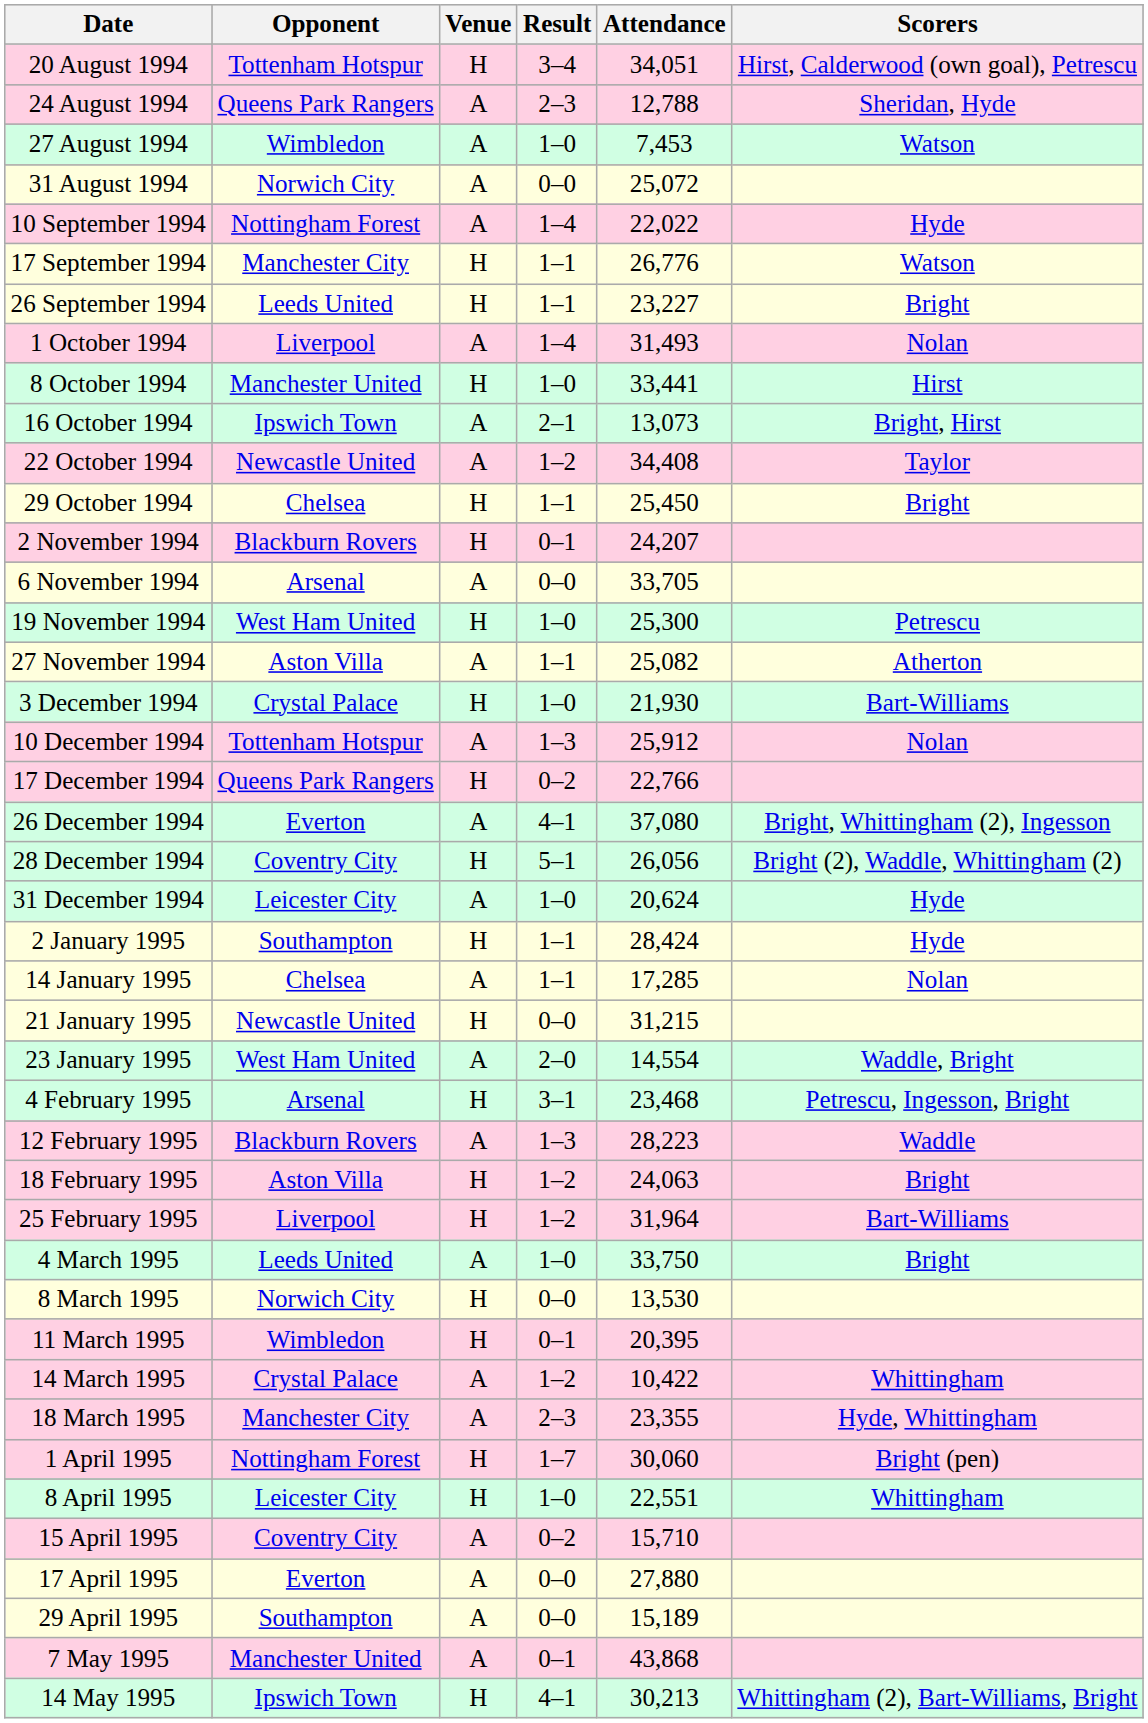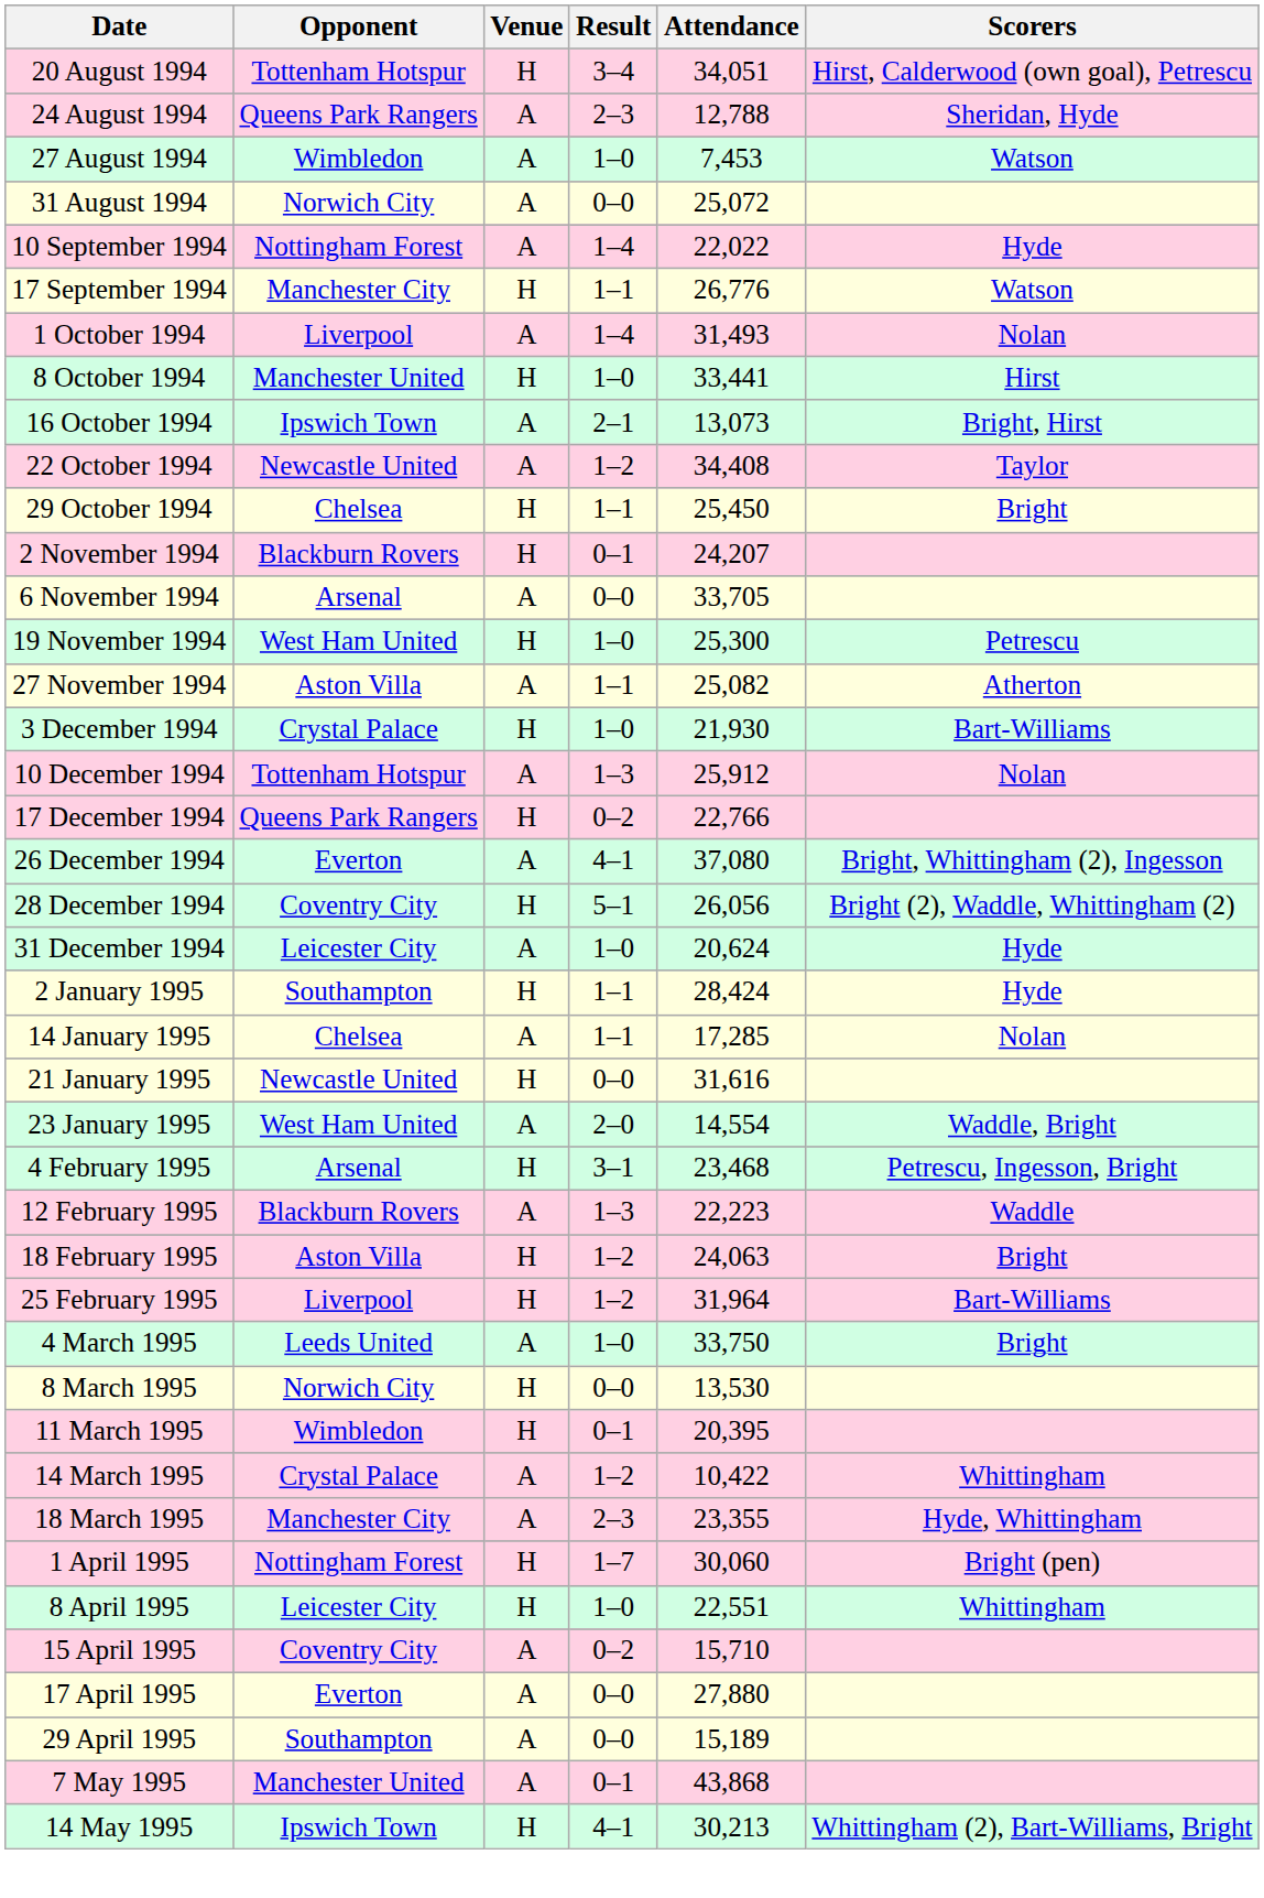 <table class="wikitable sortable" style="font-size:100%; text-align:center">
 <tr>
 <th>Date</th>
 <th>Opponent</th>
 <th>Venue</th>
 <th>Result</th>
 <th>Attendance</th>
 <th>Scorers</th>
 </tr>
 <tr style="background-color: #ffd0e3;">
 <td>20 August 1994</td>
 <td><a href='#'>Tottenham Hotspur</a></td>
 <td>H</td>
 <td>3–4</td>
 <td>34,051</td>
 <td><a href='#'>Hirst</a>, <a href='#'>Calderwood</a> (own goal), <a href='#'>Petrescu</a></td>
 </tr>
 <tr style="background-color: #ffd0e3;">
 <td>24 August 1994</td>
 <td><a href='#'>Queens Park Rangers</a></td>
 <td>A</td>
 <td>2–3</td>
 <td>12,788</td>
 <td><a href='#'>Sheridan</a>, <a href='#'>Hyde</a></td>
 </tr>
 <tr style="background-color: #d0ffe3;">
 <td>27 August 1994</td>
 <td><a href='#'>Wimbledon</a></td>
 <td>A</td>
 <td>1–0</td>
 <td>7,453</td>
 <td><a href='#'>Watson</a></td>
 </tr>
 <tr style="background-color: #ffffdd;">
 <td>31 August 1994</td>
 <td><a href='#'>Norwich City</a></td>
 <td>A</td>
 <td>0–0</td>
 <td>25,072</td>
 <td></td>
 </tr>
 <tr style="background-color: #ffd0e3;">
 <td>10 September 1994</td>
 <td><a href='#'>Nottingham Forest</a></td>
 <td>A</td>
 <td>1–4</td>
 <td>22,022</td>
 <td><a href='#'>Hyde</a></td>
 </tr>
 <tr style="background-color: #ffffdd;">
 <td>17 September 1994</td>
 <td><a href='#'>Manchester City</a></td>
 <td>H</td>
 <td>1–1</td>
 <td>26,776</td>
 <td><a href='#'>Watson</a></td>
-</tr>
-<tr style="background-color: #ffffdd;">
-<td>26 September 1994</td>
-<td><a href='#'>Leeds United</a></td>
-<td>H</td>
-<td>1–1</td>
-<td>23,227</td>
-<td><a href='#'>Bright</a></td>
 </tr>
 <tr style="background-color: #ffd0e3;">
 <td>1 October 1994</td>
 <td><a href='#'>Liverpool</a></td>
 <td>A</td>
 <td>1–4</td>
 <td>31,493</td>
 <td><a href='#'>Nolan</a></td>
 </tr>
 <tr style="background-color: #d0ffe3;">
 <td>8 October 1994</td>
 <td><a href='#'>Manchester United</a></td>
 <td>H</td>
 <td>1–0</td>
 <td>33,441</td>
 <td><a href='#'>Hirst</a></td>
 </tr>
 <tr style="background-color: #d0ffe3;">
 <td>16 October 1994</td>
 <td><a href='#'>Ipswich Town</a></td>
 <td>A</td>
 <td>2–1</td>
 <td>13,073</td>
 <td><a href='#'>Bright</a>, <a href='#'>Hirst</a></td>
 </tr>
 <tr style="background-color: #ffd0e3;">
 <td>22 October 1994</td>
 <td><a href='#'>Newcastle United</a></td>
 <td>A</td>
 <td>1–2</td>
 <td>34,408</td>
 <td><a href='#'>Taylor</a></td>
 </tr>
 <tr style="background-color: #ffffdd;">
 <td>29 October 1994</td>
 <td><a href='#'>Chelsea</a></td>
 <td>H</td>
 <td>1–1</td>
 <td>25,450</td>
 <td><a href='#'>Bright</a></td>
 </tr>
 <tr style="background-color: #ffd0e3;">
 <td>2 November 1994</td>
 <td><a href='#'>Blackburn Rovers</a></td>
 <td>H</td>
 <td>0–1</td>
 <td>24,207</td>
 <td></td>
 </tr>
 <tr style="background-color: #ffffdd;">
 <td>6 November 1994</td>
 <td><a href='#'>Arsenal</a></td>
 <td>A</td>
 <td>0–0</td>
 <td>33,705</td>
 <td></td>
 </tr>
 <tr style="background-color: #d0ffe3;">
 <td>19 November 1994</td>
 <td><a href='#'>West Ham United</a></td>
 <td>H</td>
 <td>1–0</td>
 <td>25,300</td>
 <td><a href='#'>Petrescu</a></td>
 </tr>
 <tr style="background-color: #ffffdd;">
 <td>27 November 1994</td>
 <td><a href='#'>Aston Villa</a></td>
 <td>A</td>
 <td>1–1</td>
 <td>25,082</td>
 <td><a href='#'>Atherton</a></td>
 </tr>
 <tr style="background-color: #d0ffe3;">
 <td>3 December 1994</td>
 <td><a href='#'>Crystal Palace</a></td>
 <td>H</td>
 <td>1–0</td>
 <td>21,930</td>
 <td><a href='#'>Bart-Williams</a></td>
 </tr>
 <tr style="background-color: #ffd0e3;">
 <td>10 December 1994</td>
 <td><a href='#'>Tottenham Hotspur</a></td>
 <td>A</td>
 <td>1–3</td>
 <td>25,912</td>
 <td><a href='#'>Nolan</a></td>
 </tr>
 <tr style="background-color: #ffd0e3;">
 <td>17 December 1994</td>
 <td><a href='#'>Queens Park Rangers</a></td>
 <td>H</td>
 <td>0–2</td>
 <td>22,766</td>
 <td></td>
 </tr>
 <tr style="background-color: #d0ffe3;">
 <td>26 December 1994</td>
 <td><a href='#'>Everton</a></td>
 <td>A</td>
 <td>4–1</td>
 <td>37,080</td>
 <td><a href='#'>Bright</a>, <a href='#'>Whittingham</a> (2), <a href='#'>Ingesson</a></td>
 </tr>
 <tr style="background-color: #d0ffe3;">
 <td>28 December 1994</td>
 <td><a href='#'>Coventry City</a></td>
 <td>H</td>
 <td>5–1</td>
 <td>26,056</td>
 <td><a href='#'>Bright</a> (2), <a href='#'>Waddle</a>, <a href='#'>Whittingham</a> (2)</td>
 </tr>
 <tr style="background-color: #d0ffe3;">
 <td>31 December 1994</td>
 <td><a href='#'>Leicester City</a></td>
 <td>A</td>
 <td>1–0</td>
 <td>20,624</td>
 <td><a href='#'>Hyde</a></td>
 </tr>
 <tr style="background-color: #ffffdd;">
 <td>2 January 1995</td>
 <td><a href='#'>Southampton</a></td>
 <td>H</td>
 <td>1–1</td>
 <td>28,424</td>
 <td><a href='#'>Hyde</a></td>
 </tr>
 <tr style="background-color: #ffffdd;">
 <td>14 January 1995</td>
 <td><a href='#'>Chelsea</a></td>
 <td>A</td>
 <td>1–1</td>
 <td>17,285</td>
 <td><a href='#'>Nolan</a></td>
 </tr>
 <tr style="background-color: #ffffdd;">
 <td>21 January 1995</td>
 <td><a href='#'>Newcastle United</a></td>
 <td>H</td>
 <td>0–0</td>
-<td>31,215</td>
+<td>31,616</td>
 <td></td>
 </tr>
 <tr style="background-color: #d0ffe3;">
 <td>23 January 1995</td>
 <td><a href='#'>West Ham United</a></td>
 <td>A</td>
 <td>2–0</td>
 <td>14,554</td>
 <td><a href='#'>Waddle</a>, <a href='#'>Bright</a></td>
 </tr>
 <tr style="background-color: #d0ffe3;">
 <td>4 February 1995</td>
 <td><a href='#'>Arsenal</a></td>
 <td>H</td>
 <td>3–1</td>
 <td>23,468</td>
 <td><a href='#'>Petrescu</a>, <a href='#'>Ingesson</a>, <a href='#'>Bright</a></td>
 </tr>
 <tr style="background-color: #ffd0e3;">
 <td>12 February 1995</td>
 <td><a href='#'>Blackburn Rovers</a></td>
 <td>A</td>
 <td>1–3</td>
-<td>28,223</td>
+<td>22,223</td>
 <td><a href='#'>Waddle</a></td>
 </tr>
 <tr style="background-color: #ffd0e3;">
 <td>18 February 1995</td>
 <td><a href='#'>Aston Villa</a></td>
 <td>H</td>
 <td>1–2</td>
 <td>24,063</td>
 <td><a href='#'>Bright</a></td>
 </tr>
 <tr style="background-color: #ffd0e3;">
 <td>25 February 1995</td>
 <td><a href='#'>Liverpool</a></td>
 <td>H</td>
 <td>1–2</td>
 <td>31,964</td>
 <td><a href='#'>Bart-Williams</a></td>
 </tr>
 <tr style="background-color: #d0ffe3;">
 <td>4 March 1995</td>
 <td><a href='#'>Leeds United</a></td>
 <td>A</td>
 <td>1–0</td>
 <td>33,750</td>
 <td><a href='#'>Bright</a></td>
 </tr>
 <tr style="background-color: #ffffdd;">
 <td>8 March 1995</td>
 <td><a href='#'>Norwich City</a></td>
 <td>H</td>
 <td>0–0</td>
 <td>13,530</td>
 <td></td>
 </tr>
 <tr style="background-color: #ffd0e3;">
 <td>11 March 1995</td>
 <td><a href='#'>Wimbledon</a></td>
 <td>H</td>
 <td>0–1</td>
 <td>20,395</td>
 <td></td>
 </tr>
 <tr style="background-color: #ffd0e3;">
 <td>14 March 1995</td>
 <td><a href='#'>Crystal Palace</a></td>
 <td>A</td>
 <td>1–2</td>
 <td>10,422</td>
 <td><a href='#'>Whittingham</a></td>
 </tr>
 <tr style="background-color: #ffd0e3;">
 <td>18 March 1995</td>
 <td><a href='#'>Manchester City</a></td>
 <td>A</td>
 <td>2–3</td>
 <td>23,355</td>
 <td><a href='#'>Hyde</a>, <a href='#'>Whittingham</a></td>
 </tr>
 <tr style="background-color: #ffd0e3;">
 <td>1 April 1995</td>
 <td><a href='#'>Nottingham Forest</a></td>
 <td>H</td>
 <td>1–7</td>
 <td>30,060</td>
 <td><a href='#'>Bright</a> (pen)</td>
 </tr>
 <tr style="background-color: #d0ffe3;">
 <td>8 April 1995</td>
 <td><a href='#'>Leicester City</a></td>
 <td>H</td>
 <td>1–0</td>
 <td>22,551</td>
 <td><a href='#'>Whittingham</a></td>
 </tr>
 <tr style="background-color: #ffd0e3;">
 <td>15 April 1995</td>
 <td><a href='#'>Coventry City</a></td>
 <td>A</td>
 <td>0–2</td>
 <td>15,710</td>
 <td></td>
 </tr>
 <tr style="background-color: #ffffdd;">
 <td>17 April 1995</td>
 <td><a href='#'>Everton</a></td>
 <td>A</td>
 <td>0–0</td>
 <td>27,880</td>
 <td></td>
 </tr>
 <tr style="background-color: #ffffdd;">
 <td>29 April 1995</td>
 <td><a href='#'>Southampton</a></td>
 <td>A</td>
 <td>0–0</td>
 <td>15,189</td>
 <td></td>
 </tr>
 <tr style="background-color: #ffd0e3;">
 <td>7 May 1995</td>
 <td><a href='#'>Manchester United</a></td>
 <td>A</td>
 <td>0–1</td>
 <td>43,868</td>
 <td></td>
 </tr>
 <tr style="background-color: #d0ffe3;">
 <td>14 May 1995</td>
 <td><a href='#'>Ipswich Town</a></td>
 <td>H</td>
 <td>4–1</td>
 <td>30,213</td>
 <td><a href='#'>Whittingham</a> (2), <a href='#'>Bart-Williams</a>, <a href='#'>Bright</a></td>
 </tr>
 </table>
